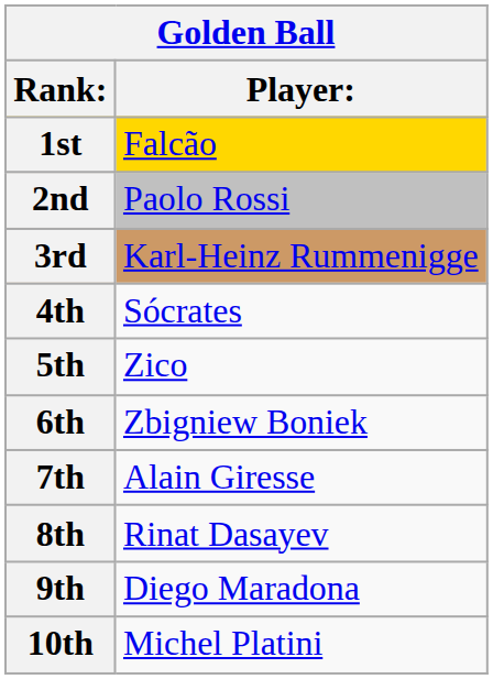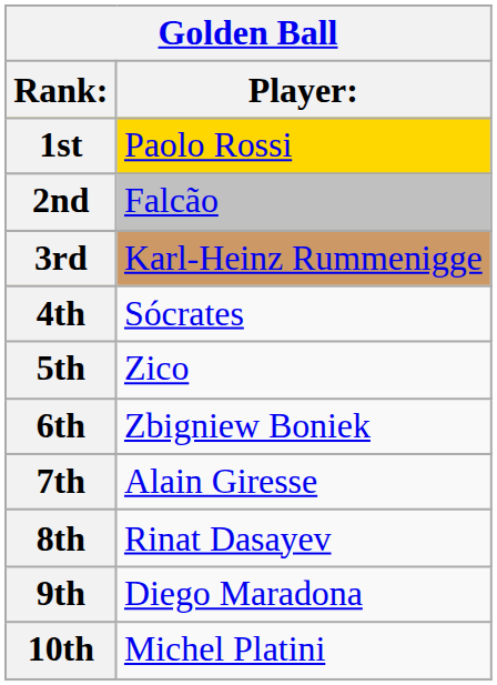 <table class="wikitable">
 <tr>
 <th colspan="2"><a href='#'>Golden Ball</a></th>
 </tr>
 <tr>
 <th>Rank:</th>
 <th>Player:</th>
 </tr>
 <tr style="background:gold">
 <th>1st</th>
-<td> <a href='#'>Falcão</a></td>
+<td> <a href='#'>Paolo Rossi</a></td>
 </tr>
 <tr style="background:silver">
 <th>2nd</th>
-<td> <a href='#'>Paolo Rossi</a></td>
+<td> <a href='#'>Falcão</a></td>
 </tr>
 <tr style="background:#c96">
 <th>3rd</th>
 <td> <a href='#'>Karl-Heinz Rummenigge</a></td>
 </tr>
 <tr>
 <th>4th</th>
 <td> <a href='#'>Sócrates</a></td>
 </tr>
 <tr>
 <th>5th</th>
 <td> <a href='#'>Zico</a></td>
 </tr>
 <tr>
 <th>6th</th>
 <td> <a href='#'>Zbigniew Boniek</a></td>
 </tr>
 <tr>
 <th>7th</th>
 <td> <a href='#'>Alain Giresse</a></td>
 </tr>
 <tr>
 <th>8th</th>
 <td> <a href='#'>Rinat Dasayev</a></td>
 </tr>
 <tr>
 <th>9th</th>
 <td> <a href='#'>Diego Maradona</a></td>
 </tr>
 <tr>
 <th>10th</th>
 <td> <a href='#'>Michel Platini</a></td>
 </tr>
 </table>
